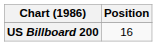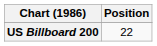 <table class="wikitable plainrowheaders" style="text-align:center">
 <tr>
 <th scope="col">Chart (1986)</th>
 <th scope="col">Position</th>
 </tr>
 <tr>
 </tr>
 <tr>
 <th scope="row">US <em>Billboard</em> 200</th>
-<td>16</td>
+<td>22</td>
 </tr>
 </table>
